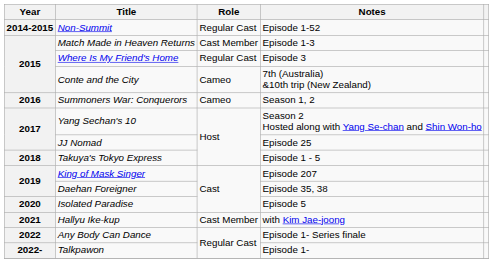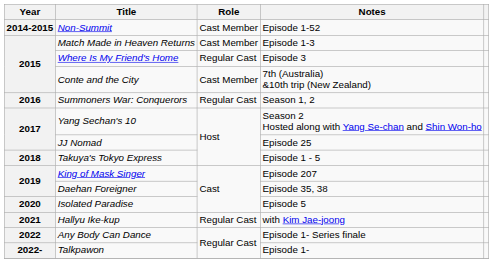 <table class="wikitable sortable plainrowheaders">
 <tr>
 <th scope="col">Year</th>
 <th scope="col">Title</th>
 <th scope="col">Role</th>
 <th scope="col">Notes</th>
 <th scope="col"  class="unsortable"></th>
 </tr>
 <tr>
 <th scope="row">2014-2015</th>
 <td><em><a href='#'>Non-Summit</a></em></td>
-<td>Regular Cast</td>
+<td>Cast Member</td>
 <td>Episode 1-52</td>
 <td></td>
 </tr>
 <tr>
 <th scope="row" rowspan="3">2015</th>
 <td><em>Match Made in Heaven Returns</em></td>
 <td>Cast Member</td>
 <td>Episode 1-3</td>
 <td></td>
 </tr>
 <tr>
 <td><em><a href='#'>Where Is My Friend's Home</a></em></td>
 <td>Regular Cast</td>
 <td>Episode 3</td>
 <td><br></td>
 </tr>
 <tr>
 <td><em>Conte and the City</em></td>
-<td>Cameo</td>
+<td>Cast Member</td>
 <td>7th (Australia)<br>&10th trip (New Zealand)</td>
 <td></td>
 </tr>
 <tr>
 <th scope="row">2016</th>
 <td><em>Summoners War: Conquerors</em></td>
-<td>Cameo</td>
+<td>Regular Cast</td>
 <td>Season 1, 2</td>
 <td></td>
 </tr>
 <tr>
 <th scope="row" rowspan="2">2017</th>
 <td><em>Yang Sechan's 10</em></td>
 <td rowspan="3">Host</td>
 <td>Season 2<br>Hosted along with <a href='#'>Yang Se-chan</a> and <a href='#'>Shin Won-ho</a></td>
 <td></td>
 </tr>
 <tr>
 <td><em>JJ Nomad</em></td>
 <td>Episode 25</td>
 <td></td>
 </tr>
 <tr>
 <th scope="row">2018</th>
 <td><em>Takuya's Tokyo Express</em></td>
 <td>Episode 1 - 5</td>
 </tr>
 <tr>
 <th scope="row" rowspan="2">2019</th>
 <td><em><a href='#'>King of Mask Singer</a></em></td>
 <td rowspan="3">Cast</td>
 <td>Episode 207</td>
 <td></td>
 </tr>
 <tr>
 <td><em>Daehan Foreigner</em></td>
 <td>Episode 35, 38</td>
 <td></td>
 </tr>
 <tr>
 <th scope="row">2020</th>
 <td><em>Isolated Paradise</em></td>
 <td>Episode 5</td>
 <td></td>
 </tr>
 <tr>
 <th scope="row">2021</th>
 <td><em>Hallyu Ike-kup</em></td>
-<td>Cast Member</td>
+<td>Regular Cast</td>
 <td>with <a href='#'>Kim Jae-joong</a></td>
 <td></td>
 </tr>
 <tr>
 <th scope="row">2022</th>
 <td><em>Any Body Can Dance</em></td>
 <td rowspan="2">Regular Cast</td>
 <td>Episode 1- Series finale</td>
 <td></td>
 </tr>
 <tr>
 <th scope="row">2022-</th>
 <td><em>Talkpawon</em></td>
 <td>Episode 1-</td>
 <td></td>
 </tr>
 <tr>
 </tr>
 </table>
